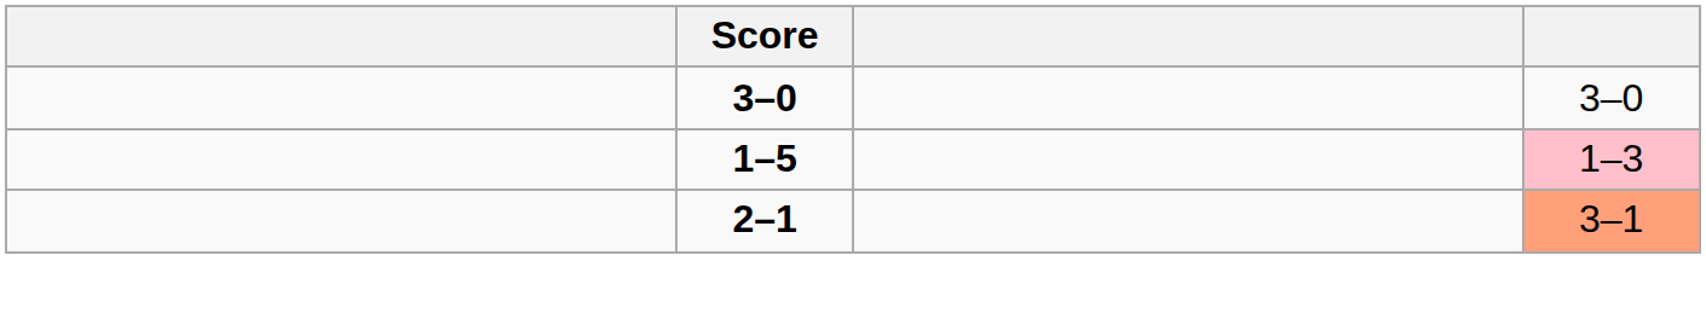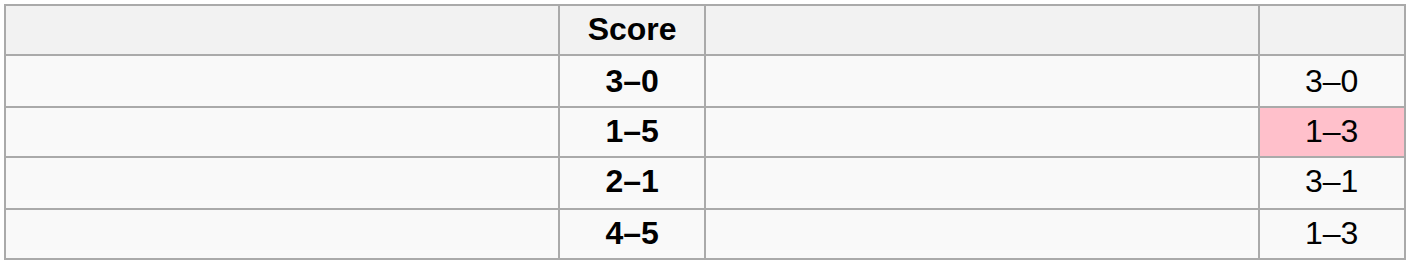 <table class="wikitable" style="text-align: center; ">
 <tr>
 <th align="right" width="270"></th>
 <th width="65">Score</th>
 <th align="left" width="270"></th>
 <th width="65"></th>
 </tr>
 <tr>
 <td align="left"><strong></strong></td>
 <td><strong>3–0</strong></td>
 <td align="left"></td>
 <td>3–0 <strong></strong></td>
 </tr>
 <tr>
 <td align="left"></td>
 <td><strong>1–5</strong></td>
 <td align="left"><strong></strong></td>
 <td style="background: pink;">1–3 <strong></strong></td>
 </tr>
 <tr>
 <td align="left"><strong></strong></td>
 <td><strong>2–1</strong></td>
 <td align="left"></td>
-<td style="background: lightsalmon;">3–1 <strong></strong></td>
+<td>3–1 <strong></strong></td>
+</tr>
+<tr>
+<td align="left"></td>
+<td><strong>4–5</strong></td>
+<td align="left"><strong></strong></td>
+<td>1–3 <strong></strong></td>
 </tr>
 </table>
